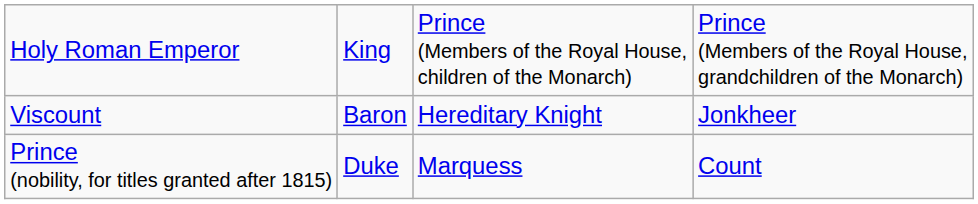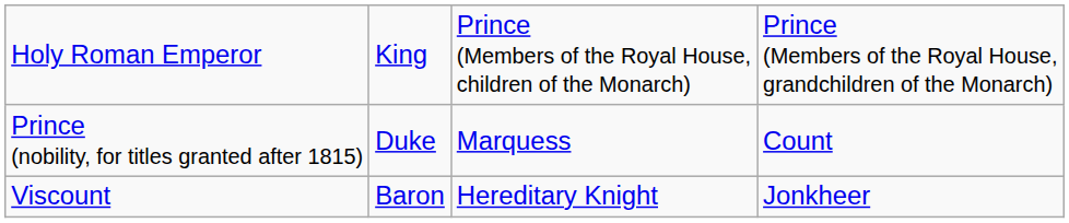 <table class="wikitable">
 <tr>
 <td> <a href='#'>Holy Roman Emperor</a></td>
 <td> <a href='#'>King</a></td>
 <td> <a href='#'>Prince</a><br><small>(Members of the Royal House,<br>children of the Monarch)</small></td>
 <td> <a href='#'>Prince</a><br><small>(Members of the Royal House,<br>grandchildren of the Monarch)</small></td>
 </tr>
 <tr>
+<td> <a href='#'>Prince</a><br><small>(nobility, for titles granted after 1815)</small></td>
+<td> <a href='#'>Duke</a></td>
+<td> <a href='#'>Marquess</a></td>
+<td> <a href='#'>Count</a></td>
+</tr>
+<tr>
 <td> <a href='#'>Viscount</a></td>
 <td> <a href='#'>Baron</a></td>
 <td> <a href='#'>Hereditary Knight</a></td>
 <td> <a href='#'>Jonkheer</a></td>
 </tr>
-<tr>
-<td> <a href='#'>Prince</a><br><small>(nobility, for titles granted after 1815)</small></td>
-<td> <a href='#'>Duke</a></td>
-<td> <a href='#'>Marquess</a></td>
-<td> <a href='#'>Count</a></td>
-</tr>
 </table>
